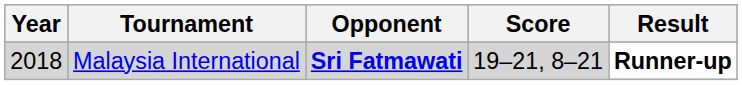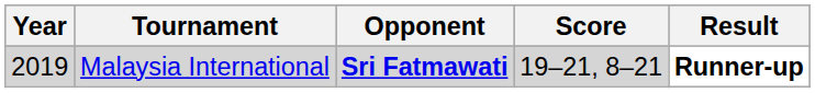 <table class="sortable wikitable" style="font-size: 90%;">
 <tr>
 <th>Year</th>
 <th>Tournament</th>
 <th>Opponent</th>
 <th>Score</th>
 <th>Result</th>
 </tr>
 <tr style="background:#D5D5D5">
-<td align="center">2018</td>
+<td align="center">2019</td>
 <td align="left"><a href='#'>Malaysia International</a></td>
 <td align="left"><strong> <a href='#'>Sri Fatmawati</a></strong></td>
 <td align="left">19–21, 8–21</td>
 <td style="text-align:left; background:white"> <strong>Runner-up</strong></td>
 </tr>
 </table>
